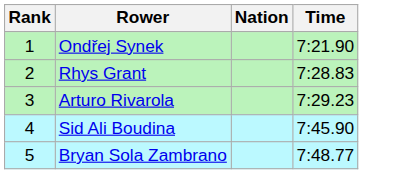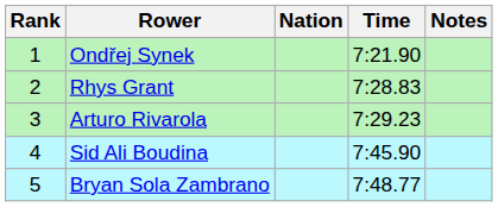 <table class="wikitable sortable" style="text-align:center">
 <tr>
 <th>Rank</th>
 <th>Rower</th>
 <th>Nation</th>
 <th>Time</th>
+<th>Notes</th>
 </tr>
 <tr bgcolor=bbf3bb>
 <td>1</td>
 <td align=left><a href='#'>Ondřej Synek</a></td>
 <td align=left></td>
 <td>7:21.90</td>
+<td></td>
 </tr>
 <tr bgcolor=bbf3bb>
 <td>2</td>
 <td align=left><a href='#'>Rhys Grant</a></td>
 <td align=left></td>
 <td>7:28.83</td>
+<td></td>
 </tr>
 <tr bgcolor=bbf3bb>
 <td>3</td>
 <td align=left><a href='#'>Arturo Rivarola</a></td>
 <td align=left></td>
 <td>7:29.23</td>
+<td></td>
 </tr>
 <tr bgcolor=bbf9ff>
 <td>4</td>
 <td align=left><a href='#'>Sid Ali Boudina</a></td>
 <td align=left></td>
 <td>7:45.90</td>
+<td></td>
 </tr>
 <tr bgcolor=bbf9ff>
 <td>5</td>
 <td align=left><a href='#'>Bryan Sola Zambrano</a></td>
 <td align=left></td>
 <td>7:48.77</td>
+<td></td>
 </tr>
 </table>
